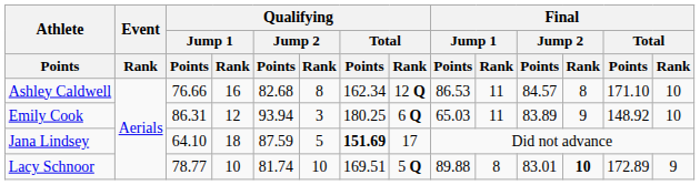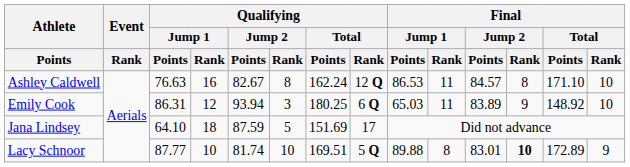 <table class=wikitable style=font-size:90%;text-align:center>
 <tr>
 <th rowspan=2>Athlete</th>
 <th rowspan=2>Event</th>
 <th colspan=6>Qualifying</th>
 <th colspan=6>Final</th>
 </tr>
 <tr style=font-size:95%>
 <th colspan=2>Jump 1</th>
 <th colspan=2>Jump 2</th>
 <th colspan=2>Total</th>
 <th colspan=2>Jump 1</th>
 <th colspan=2>Jump 2</th>
 <th colspan=2>Total</th>
 </tr>
 <tr style=font-size:95%>
 <th>Points</th>
 <th>Rank</th>
 <th>Points</th>
 <th>Rank</th>
 <th>Points</th>
 <th>Rank</th>
 <th>Points</th>
 <th>Rank</th>
 <th>Points</th>
 <th>Rank</th>
 <th>Points</th>
 <th>Rank</th>
 <th>Points</th>
 <th>Rank</th>
 </tr>
 <tr>
 <td align=left><a href='#'>Ashley Caldwell</a></td>
 <td align=left rowspan=4><a href='#'>Aerials</a></td>
-<td>76.66</td>
+<td>76.63</td>
 <td>16</td>
-<td>82.68</td>
+<td>82.67</td>
 <td>8</td>
-<td>162.34</td>
+<td>162.24</td>
 <td>12 <strong>Q</strong></td>
 <td>86.53</td>
 <td>11</td>
 <td>84.57</td>
 <td>8</td>
 <td>171.10</td>
 <td>10</td>
 </tr>
 <tr>
 <td align=left><a href='#'>Emily Cook</a></td>
 <td>86.31</td>
 <td>12</td>
 <td>93.94</td>
 <td>3</td>
 <td>180.25</td>
 <td>6 <strong>Q</strong></td>
 <td>65.03</td>
 <td>11</td>
 <td>83.89</td>
 <td>9</td>
 <td>148.92</td>
 <td>10</td>
 </tr>
 <tr>
 <td align=left><a href='#'>Jana Lindsey</a></td>
 <td>64.10</td>
 <td>18</td>
 <td>87.59</td>
 <td>5</td>
-<td><strong>151.69</strong></td>
+<td>151.69</td>
 <td>17</td>
 <td colspan=6>Did not advance</td>
 </tr>
 <tr>
 <td align=left><a href='#'>Lacy Schnoor</a></td>
-<td>78.77</td>
+<td>87.77</td>
 <td>10</td>
 <td>81.74</td>
 <td>10</td>
 <td>169.51</td>
 <td>5 <strong>Q</strong></td>
 <td>89.88</td>
 <td>8</td>
 <td>83.01</td>
 <td><strong>10</strong></td>
 <td>172.89</td>
 <td>9</td>
 </tr>
 </table>
